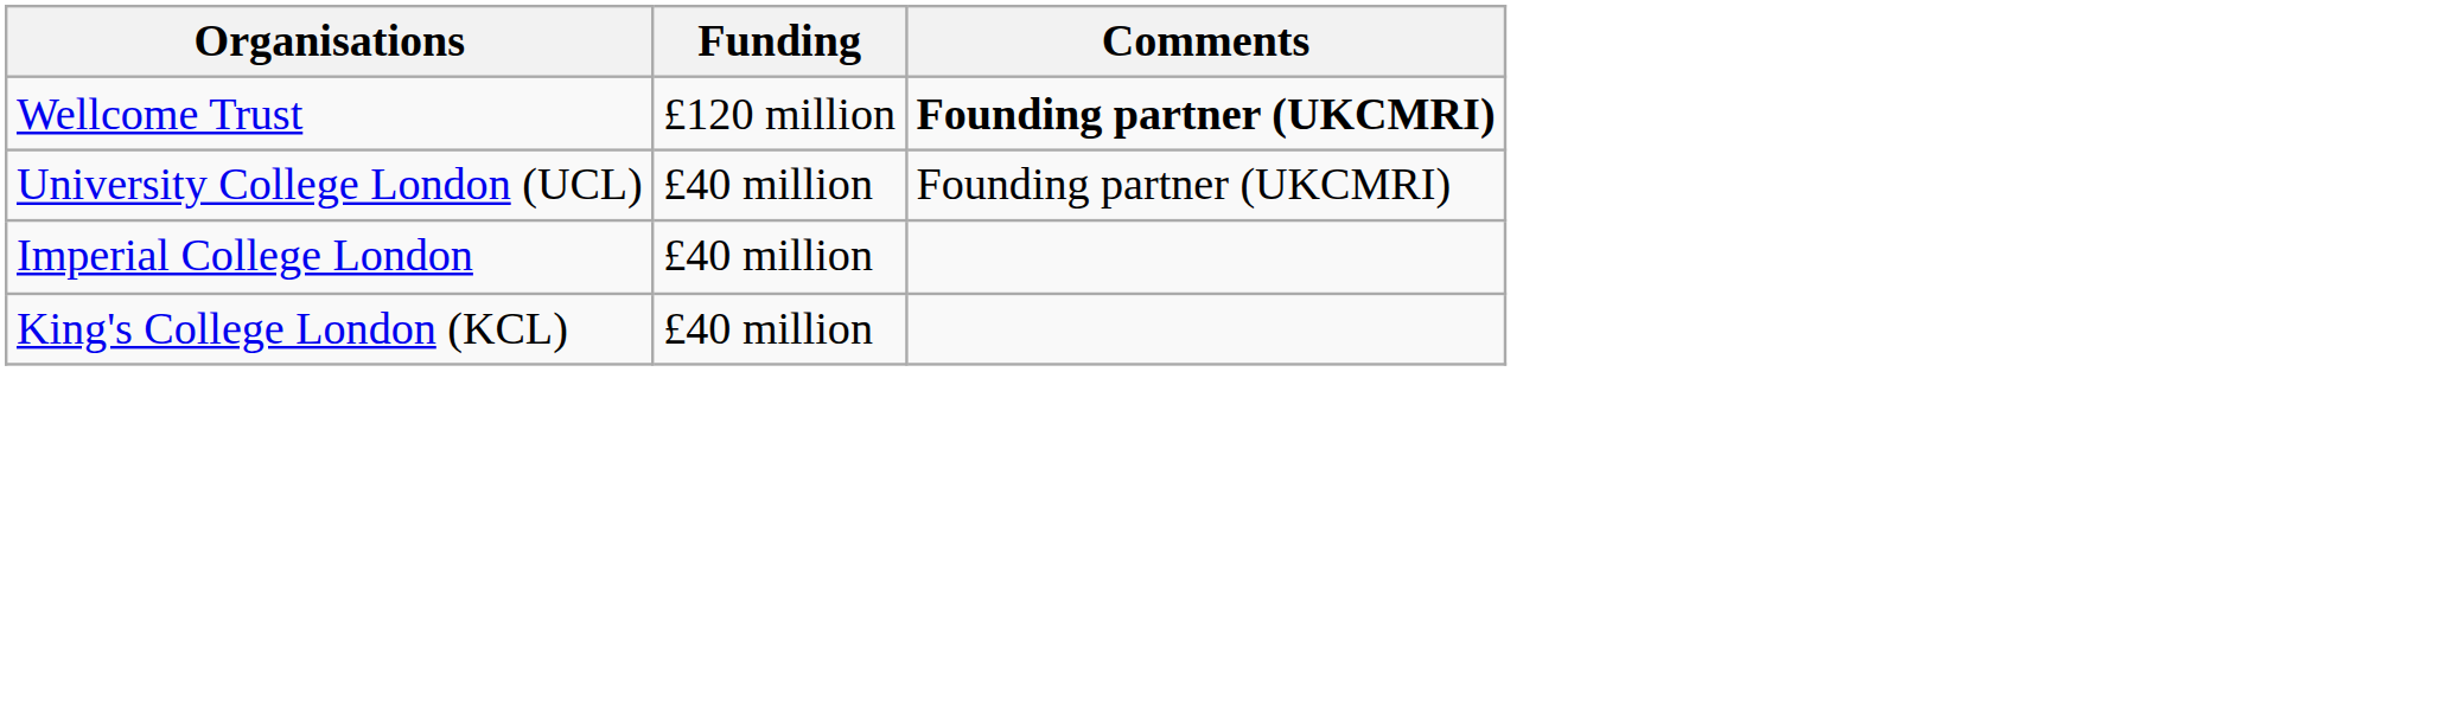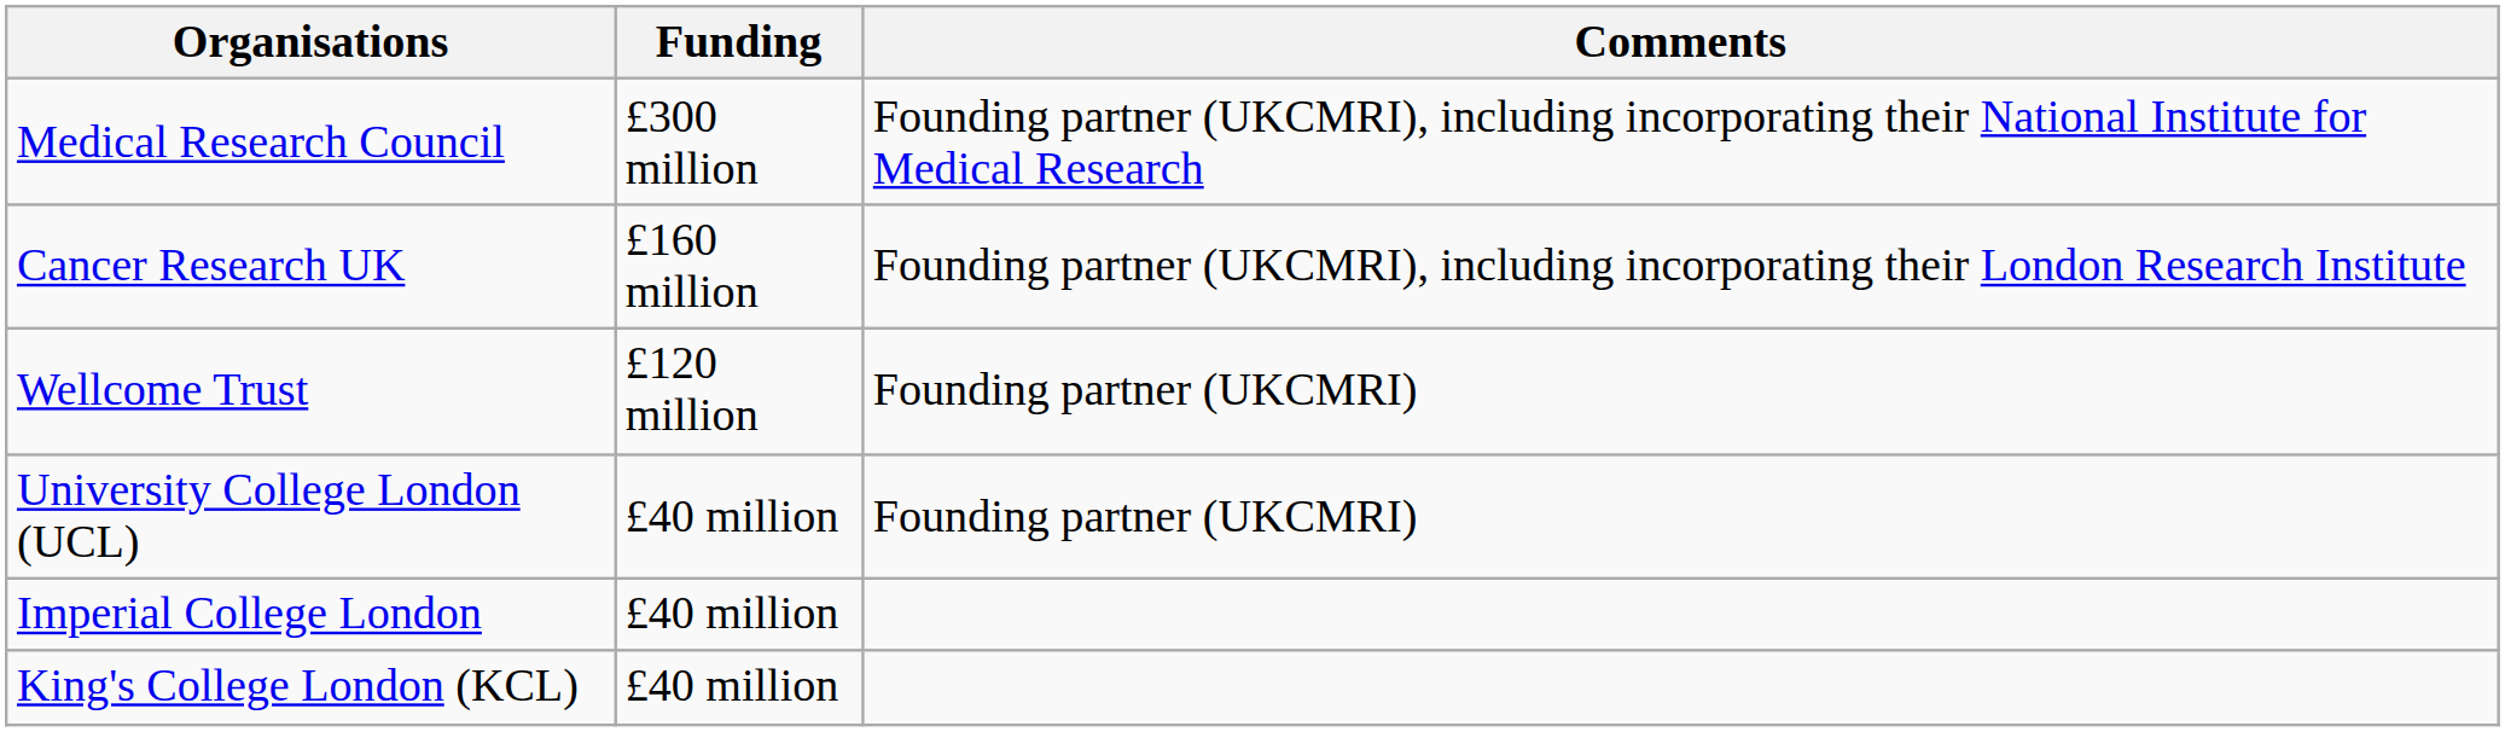 <table class="wikitable">
 <tr>
 <th>Organisations</th>
 <th>Funding</th>
 <th>Comments</th>
 </tr>
 <tr>
+<td><a href='#'>Medical Research Council</a></td>
+<td>£300 million</td>
+<td>Founding partner (UKCMRI), including incorporating their <a href='#'>National Institute for Medical Research</a></td>
+</tr>
+<tr>
+<td><a href='#'>Cancer Research UK</a></td>
+<td>£160 million</td>
+<td>Founding partner (UKCMRI), including incorporating their <a href='#'>London Research Institute</a></td>
+</tr>
+<tr>
 <td><a href='#'>Wellcome Trust</a></td>
 <td>£120 million</td>
-<td><strong>Founding partner (UKCMRI)</strong></td>
+<td>Founding partner (UKCMRI)</td>
 </tr>
 <tr>
 <td><a href='#'>University College London</a> (UCL)</td>
 <td>£40 million</td>
 <td>Founding partner (UKCMRI)</td>
 </tr>
 <tr>
 <td><a href='#'>Imperial College London</a></td>
 <td>£40 million</td>
 <td></td>
 </tr>
 <tr>
 <td><a href='#'>King's College London</a> (KCL)</td>
 <td>£40 million</td>
 <td></td>
 </tr>
 </table>
